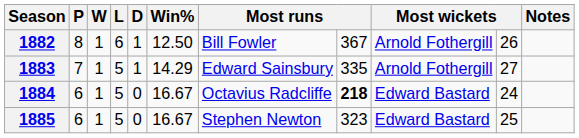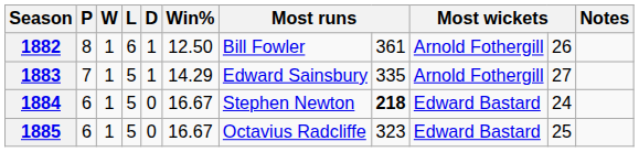 <table class="wikitable" style="text-align: center">
 <tr>
 <th>Season</th>
 <th>P</th>
 <th>W</th>
 <th>L</th>
 <th>D</th>
 <th>Win%</th>
 <th colspan=2>Most runs</th>
 <th colspan=2>Most wickets</th>
 <th>Notes</th>
 </tr>
 <tr>
 <th><a href='#'>1882</a></th>
 <td>8</td>
 <td>1</td>
 <td>6</td>
 <td>1</td>
 <td>12.50</td>
 <td align=left><a href='#'>Bill Fowler</a></td>
-<td>367</td>
+<td>361</td>
 <td align=left><a href='#'>Arnold Fothergill</a></td>
 <td>26</td>
 <td></td>
 </tr>
 <tr>
 <th><a href='#'>1883</a></th>
 <td>7</td>
 <td>1</td>
 <td>5</td>
 <td>1</td>
 <td>14.29</td>
 <td align=left><a href='#'>Edward Sainsbury</a></td>
 <td>335</td>
 <td align=left><a href='#'>Arnold Fothergill</a></td>
 <td>27</td>
 <td></td>
 </tr>
 <tr>
 <th><a href='#'>1884</a></th>
 <td>6</td>
 <td>1</td>
 <td>5</td>
 <td>0</td>
 <td>16.67</td>
-<td align=left><a href='#'>Octavius Radcliffe</a></td>
+<td align=left><a href='#'>Stephen Newton</a></td>
 <td><strong>218</strong></td>
 <td align=left><a href='#'>Edward Bastard</a></td>
 <td>24</td>
 <td></td>
 </tr>
 <tr>
 <th><a href='#'>1885</a></th>
 <td>6</td>
 <td>1</td>
 <td>5</td>
 <td>0</td>
 <td>16.67</td>
-<td align=left><a href='#'>Stephen Newton</a></td>
+<td align=left><a href='#'>Octavius Radcliffe</a></td>
 <td>323</td>
 <td align=left><a href='#'>Edward Bastard</a></td>
 <td>25</td>
 <td></td>
 </tr>
 </table>
